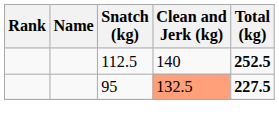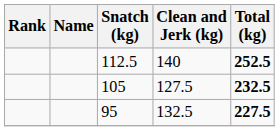 <table class="wikitable">
 <tr>
 <th>Rank</th>
 <th>Name</th>
 <th>Snatch <br> (kg)</th>
 <th>Clean and <br> Jerk (kg)</th>
 <th>Total <br> (kg)</th>
 </tr>
 <tr>
 <td align=center></td>
 <td></td>
 <td>112.5</td>
 <td>140</td>
 <td><strong>252.5</strong></td>
 </tr>
 <tr>
 <td align=center></td>
 <td></td>
+<td>105</td>
+<td>127.5</td>
+<td><strong>232.5</strong></td>
+</tr>
+<tr>
+<td align=center></td>
+<td></td>
 <td>95</td>
-<td style="background: lightsalmon;">132.5</td>
+<td>132.5</td>
 <td><strong>227.5</strong></td>
 </tr>
 <tr>
 </tr>
 </table>
